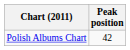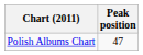 <table class="wikitable">
 <tr>
 <th style="text-align:center;">Chart (2011)</th>
 <th style="text-align:center;">Peak<br>position</th>
 </tr>
 <tr>
 <td><a href='#'>Polish Albums Chart</a></td>
-<td style="text-align:center;">42</td>
+<td style="text-align:center;">47</td>
 </tr>
 </table>
